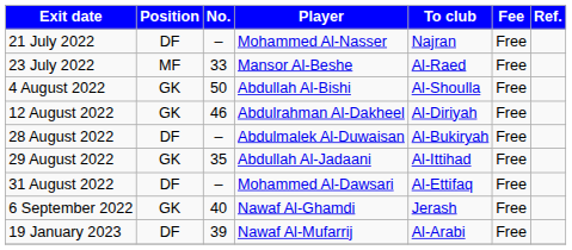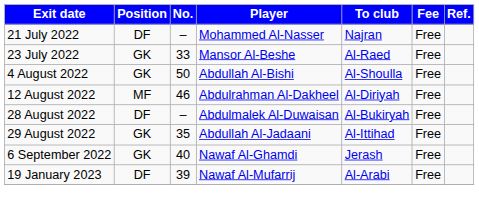 <table class="wikitable sortable">
 <tr>
 <th style="background:blue; color:white;"><strong>Exit date</strong></th>
 <th style="background:blue; color:white;"><strong>Position</strong></th>
 <th style="background:blue; color:white;"><strong>No.</strong></th>
 <th style="background:blue; color:white;"><strong>Player</strong></th>
 <th style="background:blue; color:white;"><strong>To club</strong></th>
 <th style="background:blue; color:white;"><strong>Fee</strong></th>
 <th style="background:blue; color:white;"><strong>Ref.</strong></th>
 </tr>
 <tr>
 <td>21 July 2022</td>
 <td style="text-align:center;">DF</td>
 <td style="text-align:center;">–</td>
 <td style="text-align:left;"> <a href='#'>Mohammed Al-Nasser</a></td>
 <td style="text-align:left;"> <a href='#'>Najran</a></td>
 <td>Free</td>
 <td></td>
 </tr>
 <tr>
 <td>23 July 2022</td>
-<td style="text-align:center;">MF</td>
+<td style="text-align:center;">GK</td>
 <td style="text-align:center;">33</td>
 <td style="text-align:left;"> <a href='#'>Mansor Al-Beshe</a></td>
 <td style="text-align:left;"> <a href='#'>Al-Raed</a></td>
 <td>Free</td>
 <td></td>
 </tr>
 <tr>
 <td>4 August 2022</td>
 <td style="text-align:center;">GK</td>
 <td style="text-align:center;">50</td>
 <td style="text-align:left;"> <a href='#'>Abdullah Al-Bishi</a></td>
 <td style="text-align:left;"> <a href='#'>Al-Shoulla</a></td>
 <td>Free</td>
 <td></td>
 </tr>
 <tr>
 <td>12 August 2022</td>
-<td style="text-align:center;">GK</td>
+<td style="text-align:center;">MF</td>
 <td style="text-align:center;">46</td>
 <td style="text-align:left;"> <a href='#'>Abdulrahman Al-Dakheel</a></td>
 <td style="text-align:left;"> <a href='#'>Al-Diriyah</a></td>
 <td>Free</td>
 <td></td>
 </tr>
 <tr>
 <td>28 August 2022</td>
 <td style="text-align:center;">DF</td>
 <td style="text-align:center;">–</td>
 <td style="text-align:left;"> <a href='#'>Abdulmalek Al-Duwaisan</a></td>
 <td style="text-align:left;"> <a href='#'>Al-Bukiryah</a></td>
 <td>Free</td>
 <td></td>
 </tr>
 <tr>
 <td>29 August 2022</td>
 <td style="text-align:center;">GK</td>
 <td style="text-align:center;">35</td>
 <td style="text-align:left;"> <a href='#'>Abdullah Al-Jadaani</a></td>
 <td style="text-align:left;"> <a href='#'>Al-Ittihad</a></td>
 <td>Free</td>
 <td></td>
 </tr>
 <tr>
-<td>31 August 2022</td>
-<td style="text-align:center;">DF</td>
-<td style="text-align:center;">–</td>
-<td style="text-align:left;"> <a href='#'>Mohammed Al-Dawsari</a></td>
-<td style="text-align:left;"> <a href='#'>Al-Ettifaq</a></td>
-<td>Free</td>
-<td></td>
-</tr>
-<tr>
 <td>6 September 2022</td>
 <td style="text-align:center;">GK</td>
 <td style="text-align:center;">40</td>
 <td style="text-align:left;"> <a href='#'>Nawaf Al-Ghamdi</a></td>
 <td style="text-align:left;"> <a href='#'>Jerash</a></td>
 <td>Free</td>
 <td></td>
 </tr>
 <tr>
 <td>19 January 2023</td>
 <td style="text-align:center;">DF</td>
 <td style="text-align:center;">39</td>
 <td style="text-align:left;"> <a href='#'>Nawaf Al-Mufarrij</a></td>
 <td style="text-align:left;"> <a href='#'>Al-Arabi</a></td>
 <td>Free</td>
 <td></td>
 </tr>
 <tr>
 </tr>
 </table>
